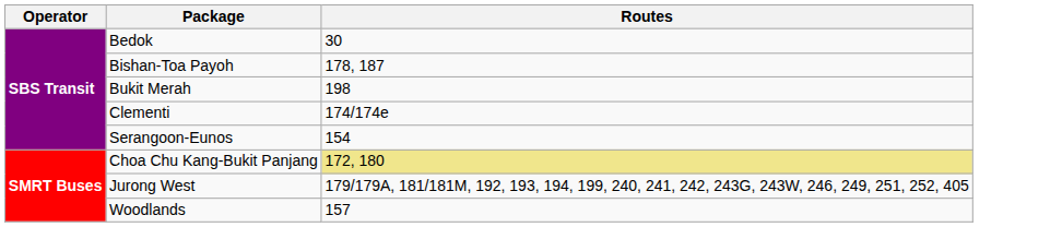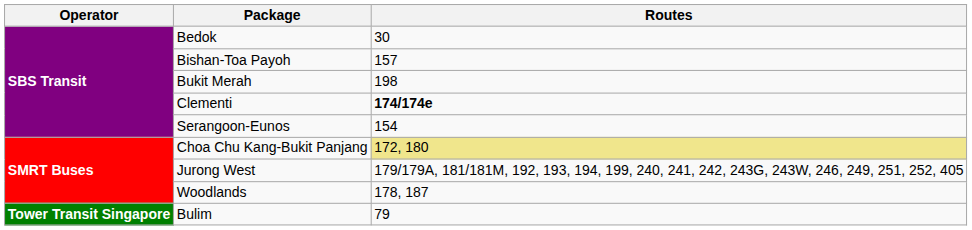 <table class="wikitable" style="font-size:85%; text-align: left">
 <tr>
 <th>Operator</th>
 <th>Package</th>
 <th>Routes</th>
 </tr>
 <tr>
 <td rowspan="5" style="background-color:#800080; color: white"><strong>SBS Transit</strong></td>
 <td>Bedok</td>
 <td>30</td>
 </tr>
 <tr>
 <td>Bishan-Toa Payoh</td>
-<td>178, 187</td>
+<td>157</td>
 </tr>
 <tr>
 <td>Bukit Merah</td>
 <td>198</td>
 </tr>
 <tr>
 <td>Clementi</td>
-<td>174/174e</td>
+<td><strong>174/174e</strong></td>
 </tr>
 <tr>
 <td>Serangoon-Eunos</td>
 <td>154</td>
 </tr>
 <tr>
 <td rowspan=3 style="background-color:#FF0000; color: white"><strong>SMRT Buses</strong></td>
 <td>Choa Chu Kang-Bukit Panjang</td>
 <td style="background: khaki;">172, 180</td>
 </tr>
 <tr>
 <td>Jurong West</td>
 <td>179/179A, 181/181M, 192, 193, 194, 199, 240, 241, 242, 243G, 243W, 246, 249, 251, 252, 405</td>
 </tr>
 <tr>
 <td>Woodlands</td>
-<td>157</td>
+<td>178, 187</td>
+</tr>
+<tr>
+<td style="background-color:#008000; color: white"><strong>Tower Transit Singapore</strong></td>
+<td>Bulim</td>
+<td>79</td>
 </tr>
 </table>
